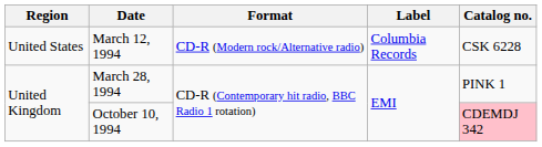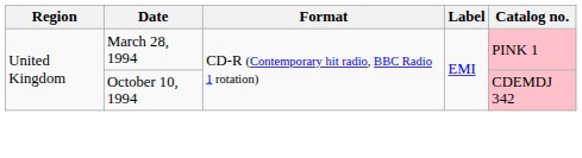 <table class="wikitable plainrowheaders">
 <tr>
 <th>Region</th>
 <th>Date</th>
 <th>Format</th>
 <th>Label</th>
 <th>Catalog no.</th>
 </tr>
 <tr>
-<td>United States</td>
-<td>March 12, 1994</td>
-<td><a href='#'>CD-R</a> <small>(<a href='#'>Modern rock/Alternative radio</a>)</small></td>
-<td><a href='#'>Columbia Records</a></td>
-<td>CSK 6228</td>
-</tr>
-<tr>
 <td rowspan="2">United Kingdom</td>
 <td>March 28, 1994</td>
 <td rowspan="2">CD-R <small>(<a href='#'>Contemporary hit radio</a>, <a href='#'>BBC Radio 1</a> rotation)</small></td>
 <td rowspan="2"><a href='#'>EMI</a></td>
-<td>PINK 1</td>
+<td style="background: pink;">PINK 1</td>
 </tr>
 <tr>
 <td>October 10, 1994</td>
 <td style="background: pink;">CDEMDJ 342</td>
 </tr>
 </table>
